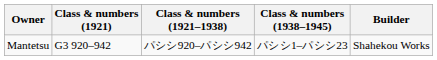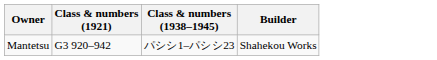 <table class="wikitable">
 <tr>
 <th>Owner</th>
 <th>Class & numbers<br>(1921)</th>
-<th>Class & numbers<br>(1921–1938)</th>
 <th>Class & numbers<br>(1938–1945)</th>
 <th>Builder</th>
 </tr>
 <tr>
 <td>Mantetsu</td>
 <td>G3 920–942</td>
-<td>パシシ920–パシシ942</td>
 <td>パシシ1–パシシ23</td>
 <td>Shahekou Works</td>
 </tr>
 </table>
